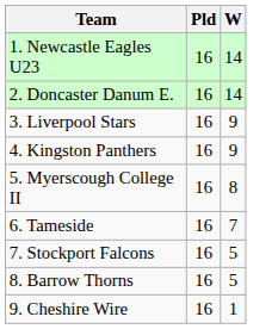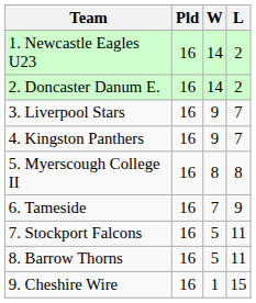 <table class="wikitable" style="text-align: center;">
 <tr>
 <th style="width:158px;">Team</th>
 <th style="width:12px;" abbr="Played">Pld</th>
 <th style="width:12px;" abbr="Won">W</th>
+<th style="width:12px;" abbr="Lost">L</th>
 </tr>
 <tr style="background:#cfc;">
 <td style="text-align:left;">1. Newcastle Eagles U23</td>
 <td>16</td>
 <td>14</td>
+<td>2</td>
 </tr>
 <tr style="background:#cfc;">
 <td style="text-align:left;">2. Doncaster Danum E.</td>
 <td>16</td>
 <td>14</td>
+<td>2</td>
 </tr>
 <tr style="background:;">
 <td style="text-align:left;">3. Liverpool Stars</td>
 <td>16</td>
 <td>9</td>
+<td>7</td>
 </tr>
 <tr style="background:;">
 <td style="text-align:left;">4. Kingston Panthers</td>
 <td>16</td>
 <td>9</td>
+<td>7</td>
 </tr>
 <tr style="background: ;">
 <td style="text-align:left;">5. Myerscough College II</td>
 <td>16</td>
+<td>8</td>
 <td>8</td>
 </tr>
 <tr style="background:;">
 <td style="text-align:left;">6. Tameside</td>
 <td>16</td>
 <td>7</td>
+<td>9</td>
 </tr>
 <tr style="background: ;">
 <td style="text-align:left;">7. Stockport Falcons</td>
 <td>16</td>
 <td>5</td>
+<td>11</td>
 </tr>
 <tr style="background: ;">
 <td style="text-align:left;">8. Barrow Thorns</td>
 <td>16</td>
 <td>5</td>
+<td>11</td>
 </tr>
 <tr style="background: ;">
 <td style="text-align:left;">9. Cheshire Wire</td>
 <td>16</td>
 <td>1</td>
+<td>15</td>
 </tr>
 </table>
